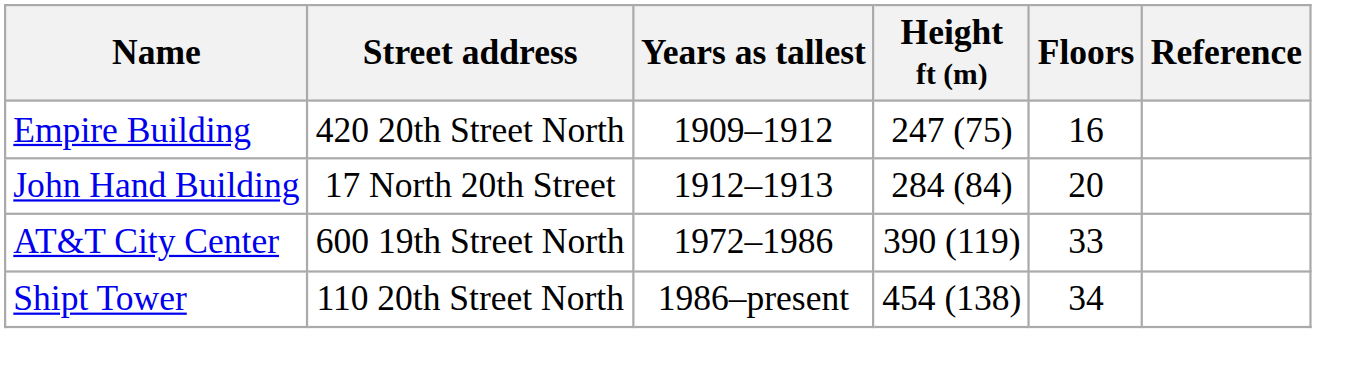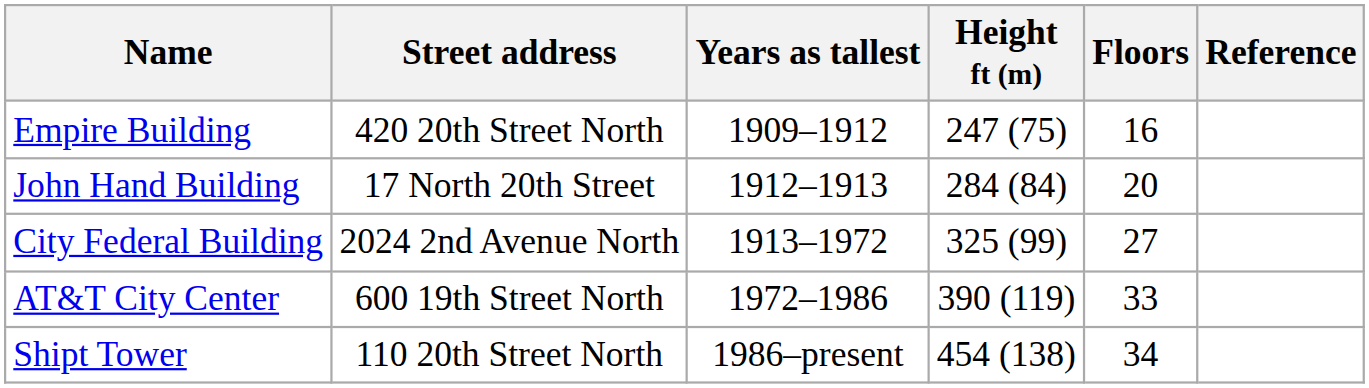 <table class="wikitable sortable" style="border:#999; background:#fff; text-align: center">
 <tr>
 <th scope=col>Name</th>
 <th scope=col>Street address</th>
 <th scope=col>Years as tallest</th>
 <th scope=col>Height<br><small>ft (m)</small></th>
 <th scope=col>Floors</th>
 <th scope=col class="unsortable">Reference</th>
 </tr>
 <tr>
 <td align=left><a href='#'>Empire Building</a></td>
 <td>420 20th Street North</td>
 <td align="center">1909–1912</td>
 <td align="center">247 (75)</td>
 <td align="center">16</td>
 <td align="center"></td>
 </tr>
 <tr>
 <td align=left><a href='#'>John Hand Building</a></td>
 <td>17 North 20th Street</td>
 <td align="center">1912–1913</td>
 <td align="center">284 (84)</td>
 <td align="center">20</td>
 <td align="center"></td>
 </tr>
 <tr>
+<td align=left><a href='#'>City Federal Building</a></td>
+<td>2024 2nd Avenue North</td>
+<td align="center">1913–1972</td>
+<td align="center">325 (99)</td>
+<td align="center">27</td>
+<td align="center"></td>
+</tr>
+<tr>
 <td align=left><a href='#'>AT&T City Center</a></td>
 <td>600 19th Street North</td>
 <td align="center">1972–1986</td>
 <td align="center">390 (119)</td>
 <td align="center">33</td>
 <td align="center"></td>
 </tr>
 <tr>
 <td align=left><a href='#'>Shipt Tower</a></td>
 <td>110 20th Street North</td>
 <td align="center">1986–present</td>
 <td align="center">454 (138)</td>
 <td align="center">34</td>
 <td align="center"></td>
 </tr>
 <tr>
 </tr>
 </table>
